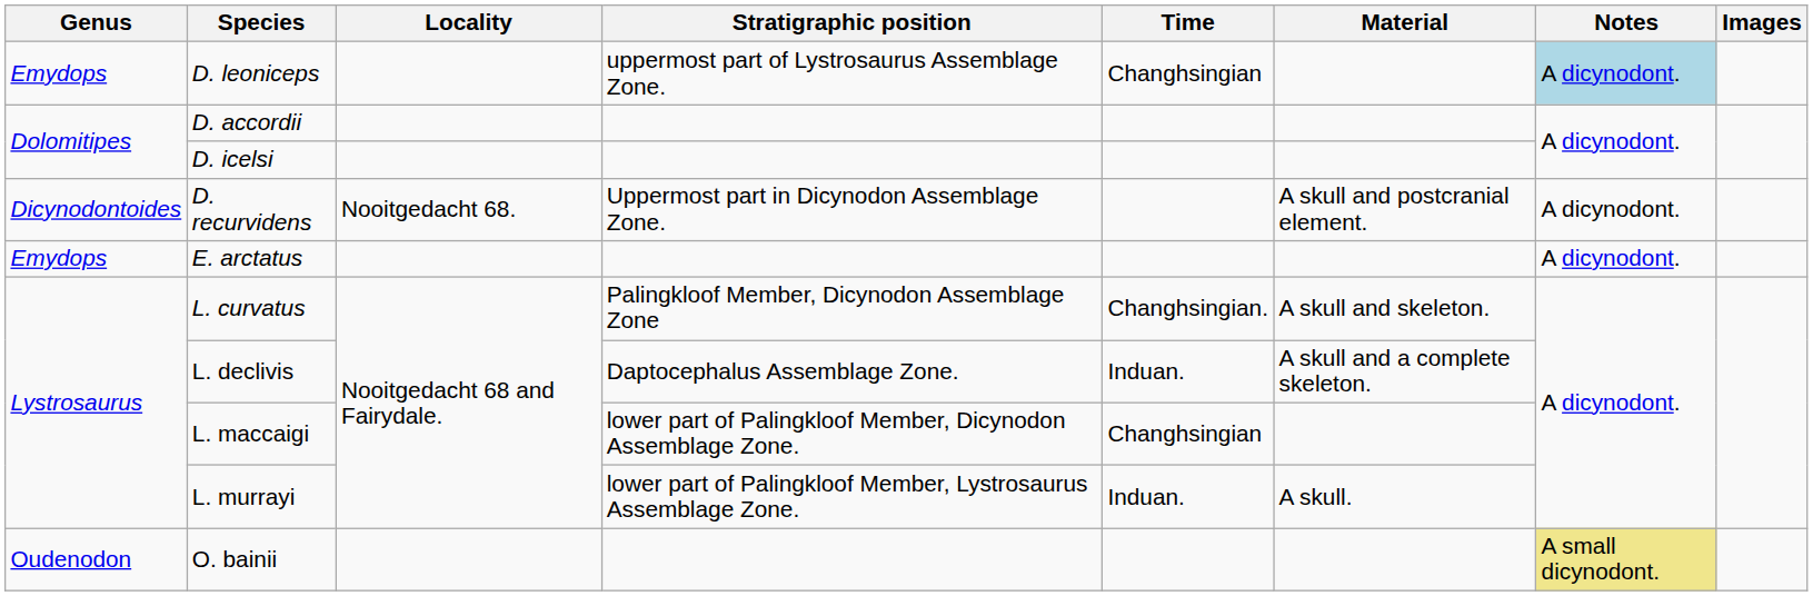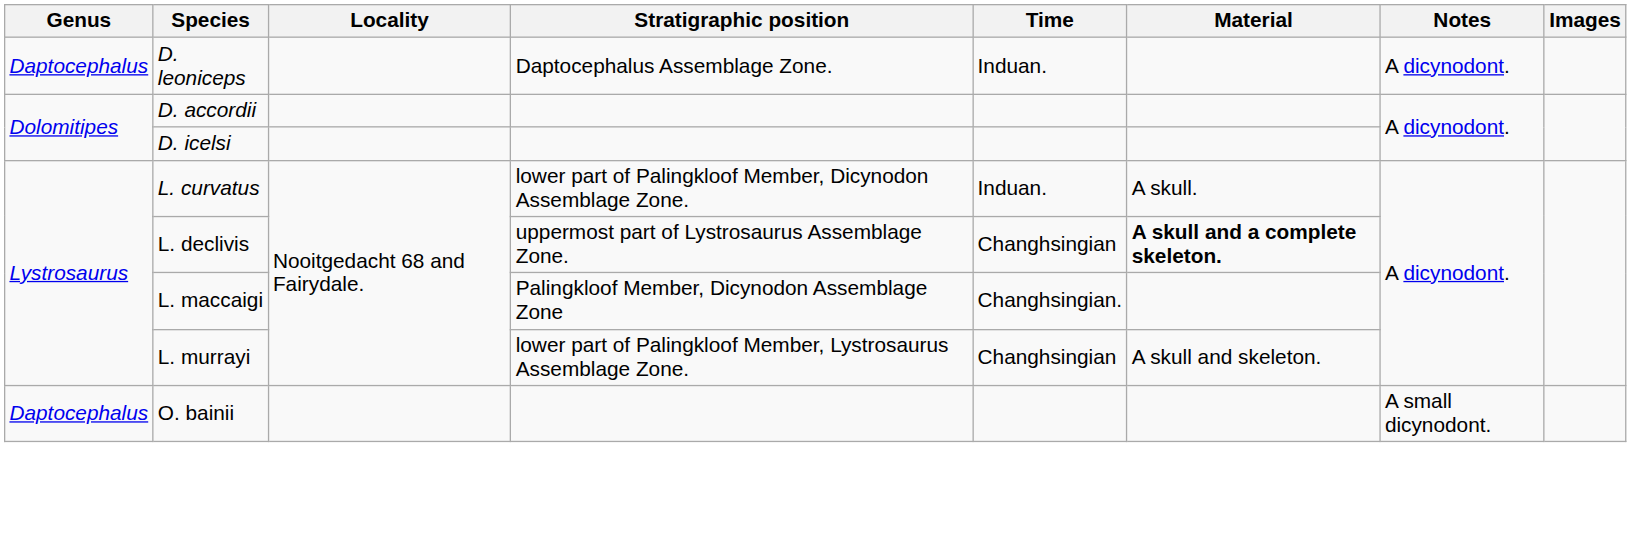 <table class="wikitable">
 <tr>
 <th>Genus</th>
 <th>Species</th>
 <th>Locality</th>
 <th>Stratigraphic position</th>
 <th>Time</th>
 <th>Material</th>
 <th>Notes</th>
 <th>Images</th>
 </tr>
 <tr>
-<td><em><a href='#'>Emydops</a></em></td>
+<td><em><a href='#'>Daptocephalus</a></em></td>
 <td><em>D. leoniceps</em></td>
 <td></td>
-<td>uppermost part of Lystrosaurus Assemblage Zone.</td>
-<td>Changhsingian</td>
+<td>Daptocephalus Assemblage Zone.</td>
+<td>Induan.</td>
 <td></td>
-<td style="background: lightblue;">A <a href='#'>dicynodont</a>.</td>
+<td>A <a href='#'>dicynodont</a>.</td>
 <td></td>
 </tr>
 <tr>
 <td rowspan = "2"><em><a href='#'>Dolomitipes</a></em></td>
 <td><em>D. accordii</em></td>
 <td></td>
 <td></td>
 <td></td>
 <td></td>
 <td rowspan = "2">A <a href='#'>dicynodont</a>.</td>
 <td rowspan = "2"></td>
 </tr>
 <tr>
 <td><em>D. icelsi</em></td>
 <td></td>
 <td></td>
 <td></td>
 <td></td>
 </tr>
 <tr>
-<td><em><a href='#'>Dicynodontoides</a></em></td>
-<td><em>D. recurvidens</em></td>
-<td>Nooitgedacht 68.</td>
-<td>Uppermost part in Dicynodon Assemblage Zone.</td>
-<td></td>
-<td>A skull and postcranial element.</td>
-<td>A dicynodont.</td>
-<td></td>
-</tr>
-<tr>
-<td><em><a href='#'>Emydops</a></em></td>
-<td><em>E. arctatus</em></td>
-<td></td>
-<td></td>
-<td></td>
-<td></td>
-<td>A <a href='#'>dicynodont</a>.</td>
-<td></td>
-</tr>
-<tr>
 <td rowspan = "4"><em><a href='#'>Lystrosaurus</a></em></td>
 <td><em>L. curvatus</td>
 <td rowspan = "4">Nooitgedacht 68 and Fairydale.</td>
-<td>Palingkloof Member, Dicynodon Assemblage Zone</td>
-<td>Changhsingian.</td>
-<td>A skull and skeleton.</td>
+<td>lower part of Palingkloof Member, Dicynodon Assemblage Zone.</td>
+<td>Induan.</td>
+<td>A skull.</td>
 <td rowspan = "4">A <a href='#'>dicynodont</a>.</td>
 <td rowspan = "4"></td>
 </tr>
 <tr>
 <td></em>L. declivis<em></td>
-<td>Daptocephalus Assemblage Zone.</td>
-<td>Induan.</td>
-<td>A skull and a complete skeleton.</td>
+<td>uppermost part of Lystrosaurus Assemblage Zone.</td>
+<td>Changhsingian</td>
+<td><strong>A skull and a complete skeleton.</strong></td>
 </tr>
 <tr>
 <td></em>L. maccaigi<em></td>
-<td>lower part of Palingkloof Member, Dicynodon Assemblage Zone.</td>
-<td>Changhsingian</td>
+<td>Palingkloof Member, Dicynodon Assemblage Zone</td>
+<td>Changhsingian.</td>
 <td></td>
 </tr>
 <tr>
 <td></em>L. murrayi<em></td>
 <td>lower part of Palingkloof Member, Lystrosaurus Assemblage Zone.</td>
-<td>Induan.</td>
-<td>A skull.</td>
+<td>Changhsingian</td>
+<td>A skull and skeleton.</td>
 </tr>
 <tr>
-<td></em><a href='#'>Oudenodon</a><em></td>
+<td><em><a href='#'>Daptocephalus</a></em></td>
 <td></em>O. bainii<em></td>
 <td></td>
 <td></td>
 <td></td>
 <td></td>
-<td style="background: khaki;">A small dicynodont.</td>
+<td>A small dicynodont.</td>
 <td></td>
 </tr>
 </table>
